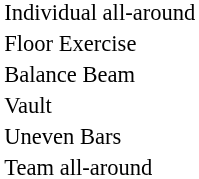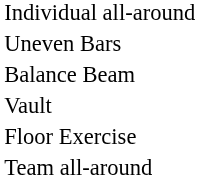 <table>
 <tr>
 <td>Individual all-around</td>
 <td></td>
 <td><br></td>
 <td></td>
 </tr>
 <tr>
-<td>Floor Exercise</td>
+<td>Uneven Bars</td>
 <td></td>
 <td></td>
 <td></td>
 </tr>
 <tr>
 <td>Balance Beam</td>
 <td></td>
 <td></td>
 <td></td>
 </tr>
 <tr>
 <td>Vault</td>
 <td></td>
 <td></td>
 <td></td>
 </tr>
 <tr>
-<td>Uneven Bars</td>
+<td>Floor Exercise</td>
 <td></td>
 <td></td>
 <td></td>
 </tr>
 <tr>
 <td>Team all-around</td>
 <td></td>
 <td></td>
 <td></td>
 </tr>
 </table>
